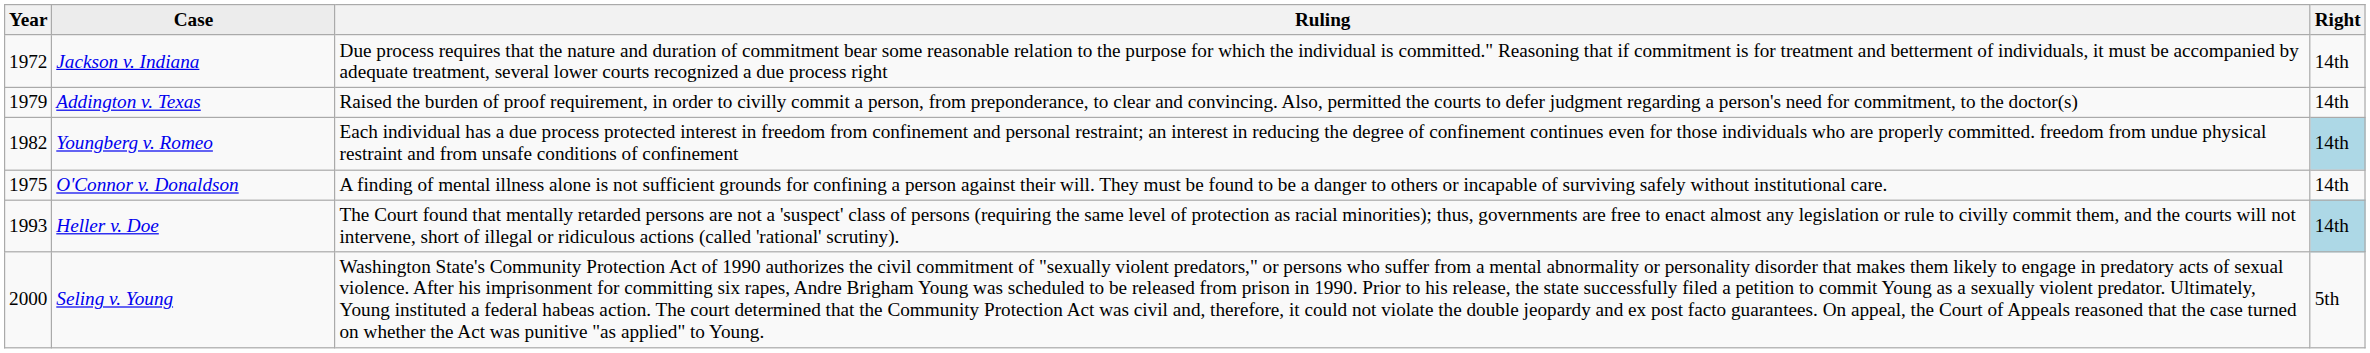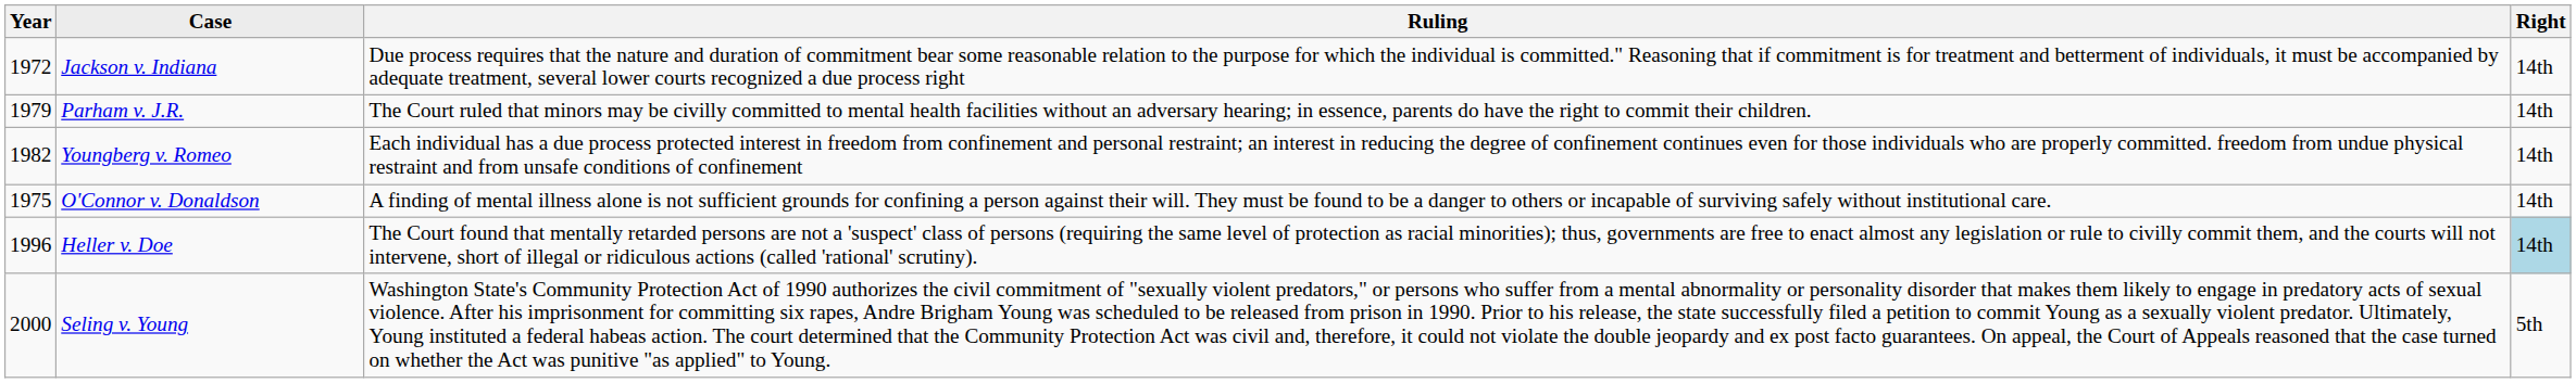 <table class="wikitable">
 <tr>
 <th>Year</th>
 <th style="background: #ececec; width:12%">Case</th>
 <th>Ruling</th>
 <th>Right</th>
 </tr>
 <tr>
 <td>1972</td>
 <td><em><a href='#'>Jackson v. Indiana</a></em></td>
 <td>Due process requires that the nature and duration of commitment bear some reasonable relation to the purpose for which the individual is committed." Reasoning that if commitment is for treatment and betterment of individuals, it must be accompanied by adequate treatment, several lower courts recognized a due process right</td>
 <td>14th</td>
 </tr>
 <tr>
 <td>1979</td>
-<td><em><a href='#'>Addington v. Texas</a></em></td>
-<td>Raised the burden of proof requirement, in order to civilly commit a person, from preponderance, to clear and convincing. Also, permitted the courts to defer judgment regarding a person's need for commitment, to the doctor(s)</td>
+<td><em><a href='#'>Parham v. J.R.</a></em></td>
+<td>The Court ruled that minors may be civilly committed to mental health facilities without an adversary hearing; in essence, parents do have the right to commit their children.</td>
 <td>14th</td>
 </tr>
 <tr>
 <td>1982</td>
 <td><em><a href='#'>Youngberg v. Romeo</a></em></td>
 <td>Each individual has a due process protected interest in freedom from confinement and personal restraint; an interest in reducing the degree of confinement continues even for those individuals who are properly committed. freedom from undue physical restraint and from unsafe conditions of confinement</td>
-<td style="background: lightblue;">14th</td>
+<td>14th</td>
 </tr>
 <tr>
 <td>1975</td>
 <td><em><a href='#'>O'Connor v. Donaldson</a></em></td>
 <td>A finding of mental illness alone is not sufficient grounds for confining a person against their will. They must be found to be a danger to others or incapable of surviving safely without institutional care.</td>
 <td>14th</td>
 </tr>
 <tr>
-<td>1993</td>
+<td>1996</td>
 <td><em><a href='#'>Heller v. Doe</a></em></td>
 <td>The Court found that mentally retarded persons are not a 'suspect' class of persons (requiring the same level of protection as racial minorities); thus, governments are free to enact almost any legislation or rule to civilly commit them, and the courts will not intervene, short of illegal or ridiculous actions (called 'rational' scrutiny).</td>
 <td style="background: lightblue;">14th</td>
 </tr>
 <tr>
 <td>2000</td>
 <td><em><a href='#'>Seling v. Young</a></em></td>
 <td>Washington State's Community Protection Act of 1990 authorizes the civil commitment of "sexually violent predators," or persons who suffer from a mental abnormality or personality disorder that makes them likely to engage in predatory acts of sexual violence. After his imprisonment for committing six rapes, Andre Brigham Young was scheduled to be released from prison in 1990. Prior to his release, the state successfully filed a petition to commit Young as a sexually violent predator. Ultimately, Young instituted a federal habeas action. The court determined that the Community Protection Act was civil and, therefore, it could not violate the double jeopardy and ex post facto guarantees. On appeal, the Court of Appeals reasoned that the case turned on whether the Act was punitive "as applied" to Young.</td>
 <td>5th</td>
 </tr>
 </table>
